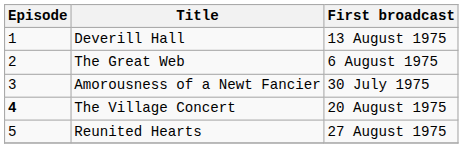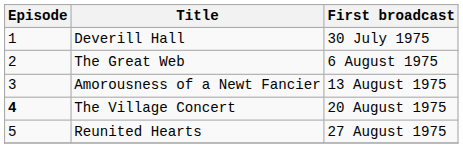 <table class="wikitable">
 <tr>
 <th>Episode</th>
 <th>Title</th>
 <th>First broadcast</th>
 </tr>
 <tr>
 <td>1</td>
 <td>Deverill Hall</td>
-<td>13 August 1975</td>
+<td>30 July 1975</td>
 </tr>
 <tr>
 <td>2</td>
 <td>The Great Web</td>
 <td>6 August 1975</td>
 </tr>
 <tr>
 <td>3</td>
 <td>Amorousness of a Newt Fancier</td>
-<td>30 July 1975</td>
+<td>13 August 1975</td>
 </tr>
 <tr>
 <td><strong>4</strong></td>
 <td>The Village Concert</td>
 <td>20 August 1975</td>
 </tr>
 <tr>
 <td>5</td>
 <td>Reunited Hearts</td>
 <td>27 August 1975</td>
 </tr>
 <tr>
 </tr>
 </table>
